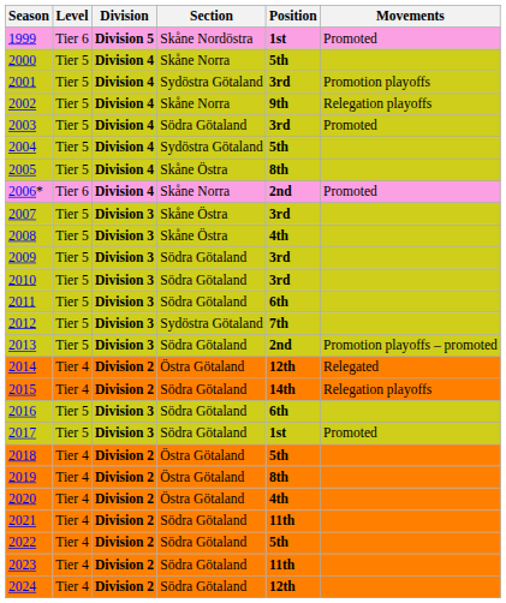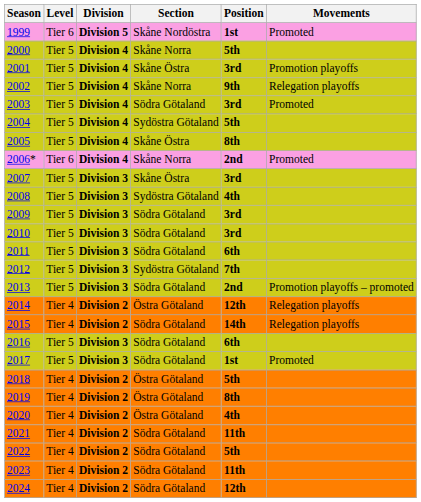 <table class="wikitable">
 <tr style="background:#f0f6fa;">
 <th><strong>Season</strong></th>
 <th><strong>Level</strong></th>
 <th><strong>Division</strong></th>
 <th><strong>Section</strong></th>
 <th><strong>Position</strong></th>
 <th><strong>Movements</strong></th>
 </tr>
 <tr>
 <td style="background:#FBA0E3;"><a href='#'>1999</a></td>
 <td style="background:#FBA0E3;">Tier 6</td>
 <td style="background:#FBA0E3;"><strong>  Division 5 </strong></td>
 <td style="background:#FBA0E3;">Skåne Nordöstra</td>
 <td style="background:#FBA0E3;"><strong>1st</strong></td>
 <td style="background:#FBA0E3;">Promoted</td>
 </tr>
 <tr>
 <td style="background:#CECE1B;"><a href='#'>2000</a></td>
 <td style="background:#CECE1B;">Tier 5</td>
 <td style="background:#CECE1B;"><strong>Division 4</strong></td>
 <td style="background:#CECE1B;">Skåne Norra</td>
 <td style="background:#CECE1B;"><strong>5th</strong></td>
 <td style="background:#CECE1B;"></td>
 </tr>
 <tr>
 <td style="background:#CECE1B;"><a href='#'>2001</a></td>
 <td style="background:#CECE1B;">Tier 5</td>
 <td style="background:#CECE1B;"><strong>Division 4</strong></td>
-<td style="background:#CECE1B;">Sydöstra Götaland</td>
+<td style="background:#CECE1B;">Skåne Östra</td>
 <td style="background:#CECE1B;"><strong>3rd</strong></td>
 <td style="background:#CECE1B;">Promotion playoffs</td>
 </tr>
 <tr>
 <td style="background:#CECE1B;"><a href='#'>2002</a></td>
 <td style="background:#CECE1B;">Tier 5</td>
 <td style="background:#CECE1B;"><strong>Division 4</strong></td>
 <td style="background:#CECE1B;">Skåne Norra</td>
 <td style="background:#CECE1B;"><strong>9th</strong></td>
 <td style="background:#CECE1B;">Relegation playoffs</td>
 </tr>
 <tr>
 <td style="background:#CECE1B;"><a href='#'>2003</a></td>
 <td style="background:#CECE1B;">Tier 5</td>
 <td style="background:#CECE1B;"><strong>Division 4</strong></td>
 <td style="background:#CECE1B;">Södra Götaland</td>
 <td style="background:#CECE1B;"><strong>3rd</strong></td>
 <td style="background:#CECE1B;">Promoted</td>
 </tr>
 <tr>
 <td style="background:#CECE1B;"><a href='#'>2004</a></td>
 <td style="background:#CECE1B;">Tier 5</td>
 <td style="background:#CECE1B;"><strong>Division 4</strong></td>
 <td style="background:#CECE1B;">Sydöstra Götaland</td>
 <td style="background:#CECE1B;"><strong>5th</strong></td>
 <td style="background:#CECE1B;"></td>
 </tr>
 <tr>
 <td style="background:#CECE1B;"><a href='#'>2005</a></td>
 <td style="background:#CECE1B;">Tier 5</td>
 <td style="background:#CECE1B;"><strong>Division 4</strong></td>
 <td style="background:#CECE1B;">Skåne Östra</td>
 <td style="background:#CECE1B;"><strong>8th</strong></td>
 <td style="background:#CECE1B;"></td>
 </tr>
 <tr>
 <td style="background:#FBA0E3;"><a href='#'>2006</a>*</td>
 <td style="background:#FBA0E3;">Tier 6</td>
 <td style="background:#FBA0E3;"><strong>Division 4</strong></td>
 <td style="background:#FBA0E3;">Skåne Norra</td>
 <td style="background:#FBA0E3;"><strong>2nd</strong></td>
 <td style="background:#FBA0E3;">Promoted</td>
 </tr>
 <tr>
 <td style="background:#CECE1B;"><a href='#'>2007</a></td>
 <td style="background:#CECE1B;">Tier 5</td>
 <td style="background:#CECE1B;"><strong>Division 3</strong></td>
 <td style="background:#CECE1B;">Skåne Östra</td>
 <td style="background:#CECE1B;"><strong>3rd</strong></td>
 <td style="background:#CECE1B;"></td>
 </tr>
 <tr>
 <td style="background:#CECE1B;"><a href='#'>2008</a></td>
 <td style="background:#CECE1B;">Tier 5</td>
 <td style="background:#CECE1B;"><strong>Division 3</strong></td>
-<td style="background:#CECE1B;">Skåne Östra</td>
+<td style="background:#CECE1B;">Sydöstra Götaland</td>
 <td style="background:#CECE1B;"><strong>4th</strong></td>
 <td style="background:#CECE1B;"></td>
 </tr>
 <tr>
 <td style="background:#CECE1B;"><a href='#'>2009</a></td>
 <td style="background:#CECE1B;">Tier 5</td>
 <td style="background:#CECE1B;"><strong>Division 3</strong></td>
 <td style="background:#CECE1B;">Södra Götaland</td>
 <td style="background:#CECE1B;"><strong>3rd</strong></td>
 <td style="background:#CECE1B;"></td>
 </tr>
 <tr>
 <td style="background:#CECE1B;"><a href='#'>2010</a></td>
 <td style="background:#CECE1B;">Tier 5</td>
 <td style="background:#CECE1B;"><strong>Division 3</strong></td>
 <td style="background:#CECE1B;">Södra Götaland</td>
 <td style="background:#CECE1B;"><strong>3rd</strong></td>
 <td style="background:#CECE1B;"></td>
 </tr>
 <tr>
 <td style="background:#CECE1B;"><a href='#'>2011</a></td>
 <td style="background:#CECE1B;">Tier 5</td>
 <td style="background:#CECE1B;"><strong>Division 3</strong></td>
 <td style="background:#CECE1B;">Södra Götaland</td>
 <td style="background:#CECE1B;"><strong>6th</strong></td>
 <td style="background:#CECE1B;"></td>
 </tr>
 <tr>
 <td style="background:#CECE1B;"><a href='#'>2012</a></td>
 <td style="background:#CECE1B;">Tier 5</td>
 <td style="background:#CECE1B;"><strong>Division 3</strong></td>
 <td style="background:#CECE1B;">Sydöstra Götaland</td>
 <td style="background:#CECE1B;"><strong>7th</strong></td>
 <td style="background:#CECE1B;"></td>
 </tr>
 <tr>
 <td style="background:#CECE1B;"><a href='#'>2013</a></td>
 <td style="background:#CECE1B;">Tier 5</td>
 <td style="background:#CECE1B;"><strong>Division 3</strong></td>
 <td style="background:#CECE1B;">Södra Götaland</td>
 <td style="background:#CECE1B;"><strong>2nd</strong></td>
 <td style="background:#CECE1B;">Promotion playoffs – promoted</td>
 </tr>
 <tr>
 <td style="background:#FF7F00;"><a href='#'>2014</a></td>
 <td style="background:#FF7F00;">Tier 4</td>
 <td style="background:#FF7F00;"><strong>Division 2</strong></td>
 <td style="background:#FF7F00;">Östra Götaland</td>
 <td style="background:#FF7F00;"><strong>12th</strong></td>
-<td style="background:#FF7F00;">Relegated</td>
+<td style="background:#FF7F00;">Relegation playoffs</td>
 </tr>
 <tr>
 <td style="background:#FF7F00;"><a href='#'>2015</a></td>
 <td style="background:#FF7F00;">Tier 4</td>
 <td style="background:#FF7F00;"><strong>Division 2</strong></td>
 <td style="background:#FF7F00;">Södra Götaland</td>
 <td style="background:#FF7F00;"><strong>14th</strong></td>
 <td style="background:#FF7F00;">Relegation playoffs</td>
 </tr>
 <tr>
 <td style="background:#CECE1B;"><a href='#'>2016</a></td>
 <td style="background:#CECE1B;">Tier 5</td>
 <td style="background:#CECE1B;"><strong>Division 3</strong></td>
 <td style="background:#CECE1B;">Södra Götaland</td>
 <td style="background:#CECE1B;"><strong>6th</strong></td>
 <td style="background:#CECE1B;"></td>
 </tr>
 <tr>
 <td style="background:#CECE1B;"><a href='#'>2017</a></td>
 <td style="background:#CECE1B;">Tier 5</td>
 <td style="background:#CECE1B;"><strong>Division 3</strong></td>
 <td style="background:#CECE1B;">Södra Götaland</td>
 <td style="background:#CECE1B;"><strong>1st</strong></td>
 <td style="background:#CECE1B;">Promoted</td>
 </tr>
 <tr>
 <td style="background:#FF7F00;"><a href='#'>2018</a></td>
 <td style="background:#FF7F00;">Tier 4</td>
 <td style="background:#FF7F00;"><strong>Division 2</strong></td>
 <td style="background:#FF7F00;">Östra Götaland</td>
 <td style="background:#FF7F00;"><strong>5th</strong></td>
 <td style="background:#FF7F00;"></td>
 </tr>
 <tr>
 <td style="background:#FF7F00;"><a href='#'>2019</a></td>
 <td style="background:#FF7F00;">Tier 4</td>
 <td style="background:#FF7F00;"><strong>Division 2</strong></td>
 <td style="background:#FF7F00;">Östra Götaland</td>
 <td style="background:#FF7F00;"><strong>8th</strong></td>
 <td style="background:#FF7F00;"></td>
 </tr>
 <tr>
 <td style="background:#FF7F00;"><a href='#'>2020</a></td>
 <td style="background:#FF7F00;">Tier 4</td>
 <td style="background:#FF7F00;"><strong>Division 2</strong></td>
 <td style="background:#FF7F00;">Östra Götaland</td>
 <td style="background:#FF7F00;"><strong>4th</strong></td>
 <td style="background:#FF7F00;"></td>
 </tr>
 <tr>
 <td style="background:#FF7F00;"><a href='#'>2021</a></td>
 <td style="background:#FF7F00;">Tier 4</td>
 <td style="background:#FF7F00;"><strong>Division 2</strong></td>
 <td style="background:#FF7F00;">Södra Götaland</td>
 <td style="background:#FF7F00;"><strong>11th</strong></td>
 <td style="background:#FF7F00;"></td>
 </tr>
 <tr>
 <td style="background:#FF7F00;"><a href='#'>2022</a></td>
 <td style="background:#FF7F00;">Tier 4</td>
 <td style="background:#FF7F00;"><strong>Division 2</strong></td>
 <td style="background:#FF7F00;">Södra Götaland</td>
 <td style="background:#FF7F00;"><strong>5th</strong></td>
 <td style="background:#FF7F00;"></td>
 </tr>
 <tr>
 <td style="background:#FF7F00;"><a href='#'>2023</a></td>
 <td style="background:#FF7F00;">Tier 4</td>
 <td style="background:#FF7F00;"><strong>Division 2</strong></td>
 <td style="background:#FF7F00;">Södra Götaland</td>
 <td style="background:#FF7F00;"><strong>11th</strong></td>
 <td style="background:#FF7F00;"></td>
 </tr>
 <tr>
 <td style="background:#FF7F00;"><a href='#'>2024</a></td>
 <td style="background:#FF7F00;">Tier 4</td>
 <td style="background:#FF7F00;"><strong>Division 2</strong></td>
 <td style="background:#FF7F00;">Södra Götaland</td>
 <td style="background:#FF7F00;"><strong>12th</strong></td>
 <td style="background:#FF7F00;"></td>
 </tr>
 </table>
